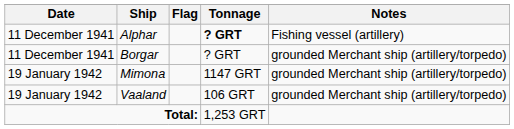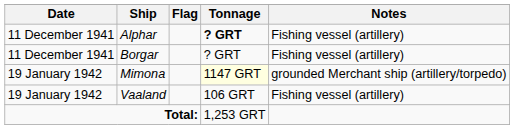 <table class=wikitable style="margin:1em auto;">
 <tr>
 </tr>
 <tr>
 <th>Date</th>
 <th>Ship</th>
 <th>Flag</th>
 <th>Tonnage</th>
 <th>Notes</th>
 </tr>
 <tr>
 <td>11 December 1941</td>
 <td><em>Alphar</em></td>
 <td></td>
 <td><strong>? GRT</strong></td>
 <td>Fishing vessel (artillery)</td>
 </tr>
 <tr>
 <td>11 December 1941</td>
 <td><em>Borgar</em></td>
 <td></td>
 <td>? GRT</td>
-<td>grounded Merchant ship (artillery/torpedo)</td>
+<td>Fishing vessel (artillery)</td>
 </tr>
 <tr>
 <td>19 January 1942</td>
 <td><em>Mimona</em></td>
 <td></td>
-<td>1147 GRT</td>
+<td style="background: lightyellow;">1147 GRT</td>
 <td>grounded Merchant ship (artillery/torpedo)</td>
 </tr>
 <tr>
 <td>19 January 1942</td>
 <td><em>Vaaland</em></td>
 <td></td>
 <td>106 GRT</td>
-<td>grounded Merchant ship (artillery/torpedo)</td>
+<td>Fishing vessel (artillery)</td>
 </tr>
 <tr>
 <td colspan="3" style="text-align:right;"><strong>Total:</strong></td>
 <td>1,253 GRT</td>
 <td></td>
 </tr>
 </table>
